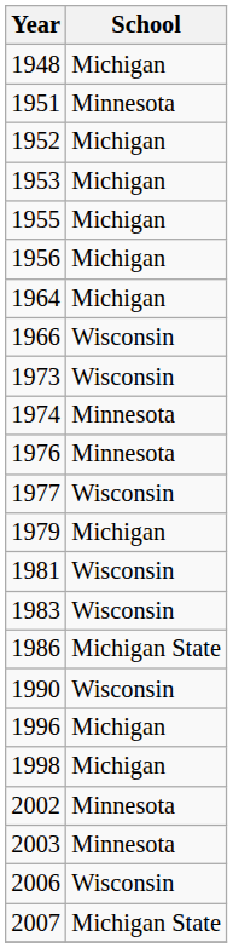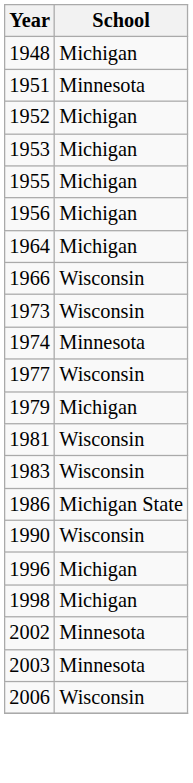 <table class="wikitable">
 <tr>
 <th>Year</th>
 <th>School</th>
 </tr>
 <tr>
 <td>1948</td>
 <td>Michigan</td>
 </tr>
 <tr>
 <td>1951</td>
 <td>Minnesota</td>
 </tr>
 <tr>
 <td>1952</td>
 <td>Michigan</td>
 </tr>
 <tr>
 <td>1953</td>
 <td>Michigan</td>
 </tr>
 <tr>
 <td>1955</td>
 <td>Michigan</td>
 </tr>
 <tr>
 <td>1956</td>
 <td>Michigan</td>
 </tr>
 <tr>
 <td>1964</td>
 <td>Michigan</td>
 </tr>
 <tr>
 <td>1966</td>
 <td>Wisconsin</td>
 </tr>
 <tr>
 <td>1973</td>
 <td>Wisconsin</td>
 </tr>
 <tr>
 <td>1974</td>
-<td>Minnesota</td>
-</tr>
-<tr>
-<td>1976</td>
 <td>Minnesota</td>
 </tr>
 <tr>
 <td>1977</td>
 <td>Wisconsin</td>
 </tr>
 <tr>
 <td>1979</td>
 <td>Michigan</td>
 </tr>
 <tr>
 <td>1981</td>
 <td>Wisconsin</td>
 </tr>
 <tr>
 <td>1983</td>
 <td>Wisconsin</td>
 </tr>
 <tr>
 <td>1986</td>
 <td>Michigan State</td>
 </tr>
 <tr>
 <td>1990</td>
 <td>Wisconsin</td>
 </tr>
 <tr>
 <td>1996</td>
 <td>Michigan</td>
 </tr>
 <tr>
 <td>1998</td>
 <td>Michigan</td>
 </tr>
 <tr>
 <td>2002</td>
 <td>Minnesota</td>
 </tr>
 <tr>
 <td>2003</td>
 <td>Minnesota</td>
 </tr>
 <tr>
 <td>2006</td>
 <td>Wisconsin</td>
 </tr>
 <tr>
-<td>2007</td>
-<td>Michigan State</td>
-</tr>
-<tr>
 </tr>
 </table>
